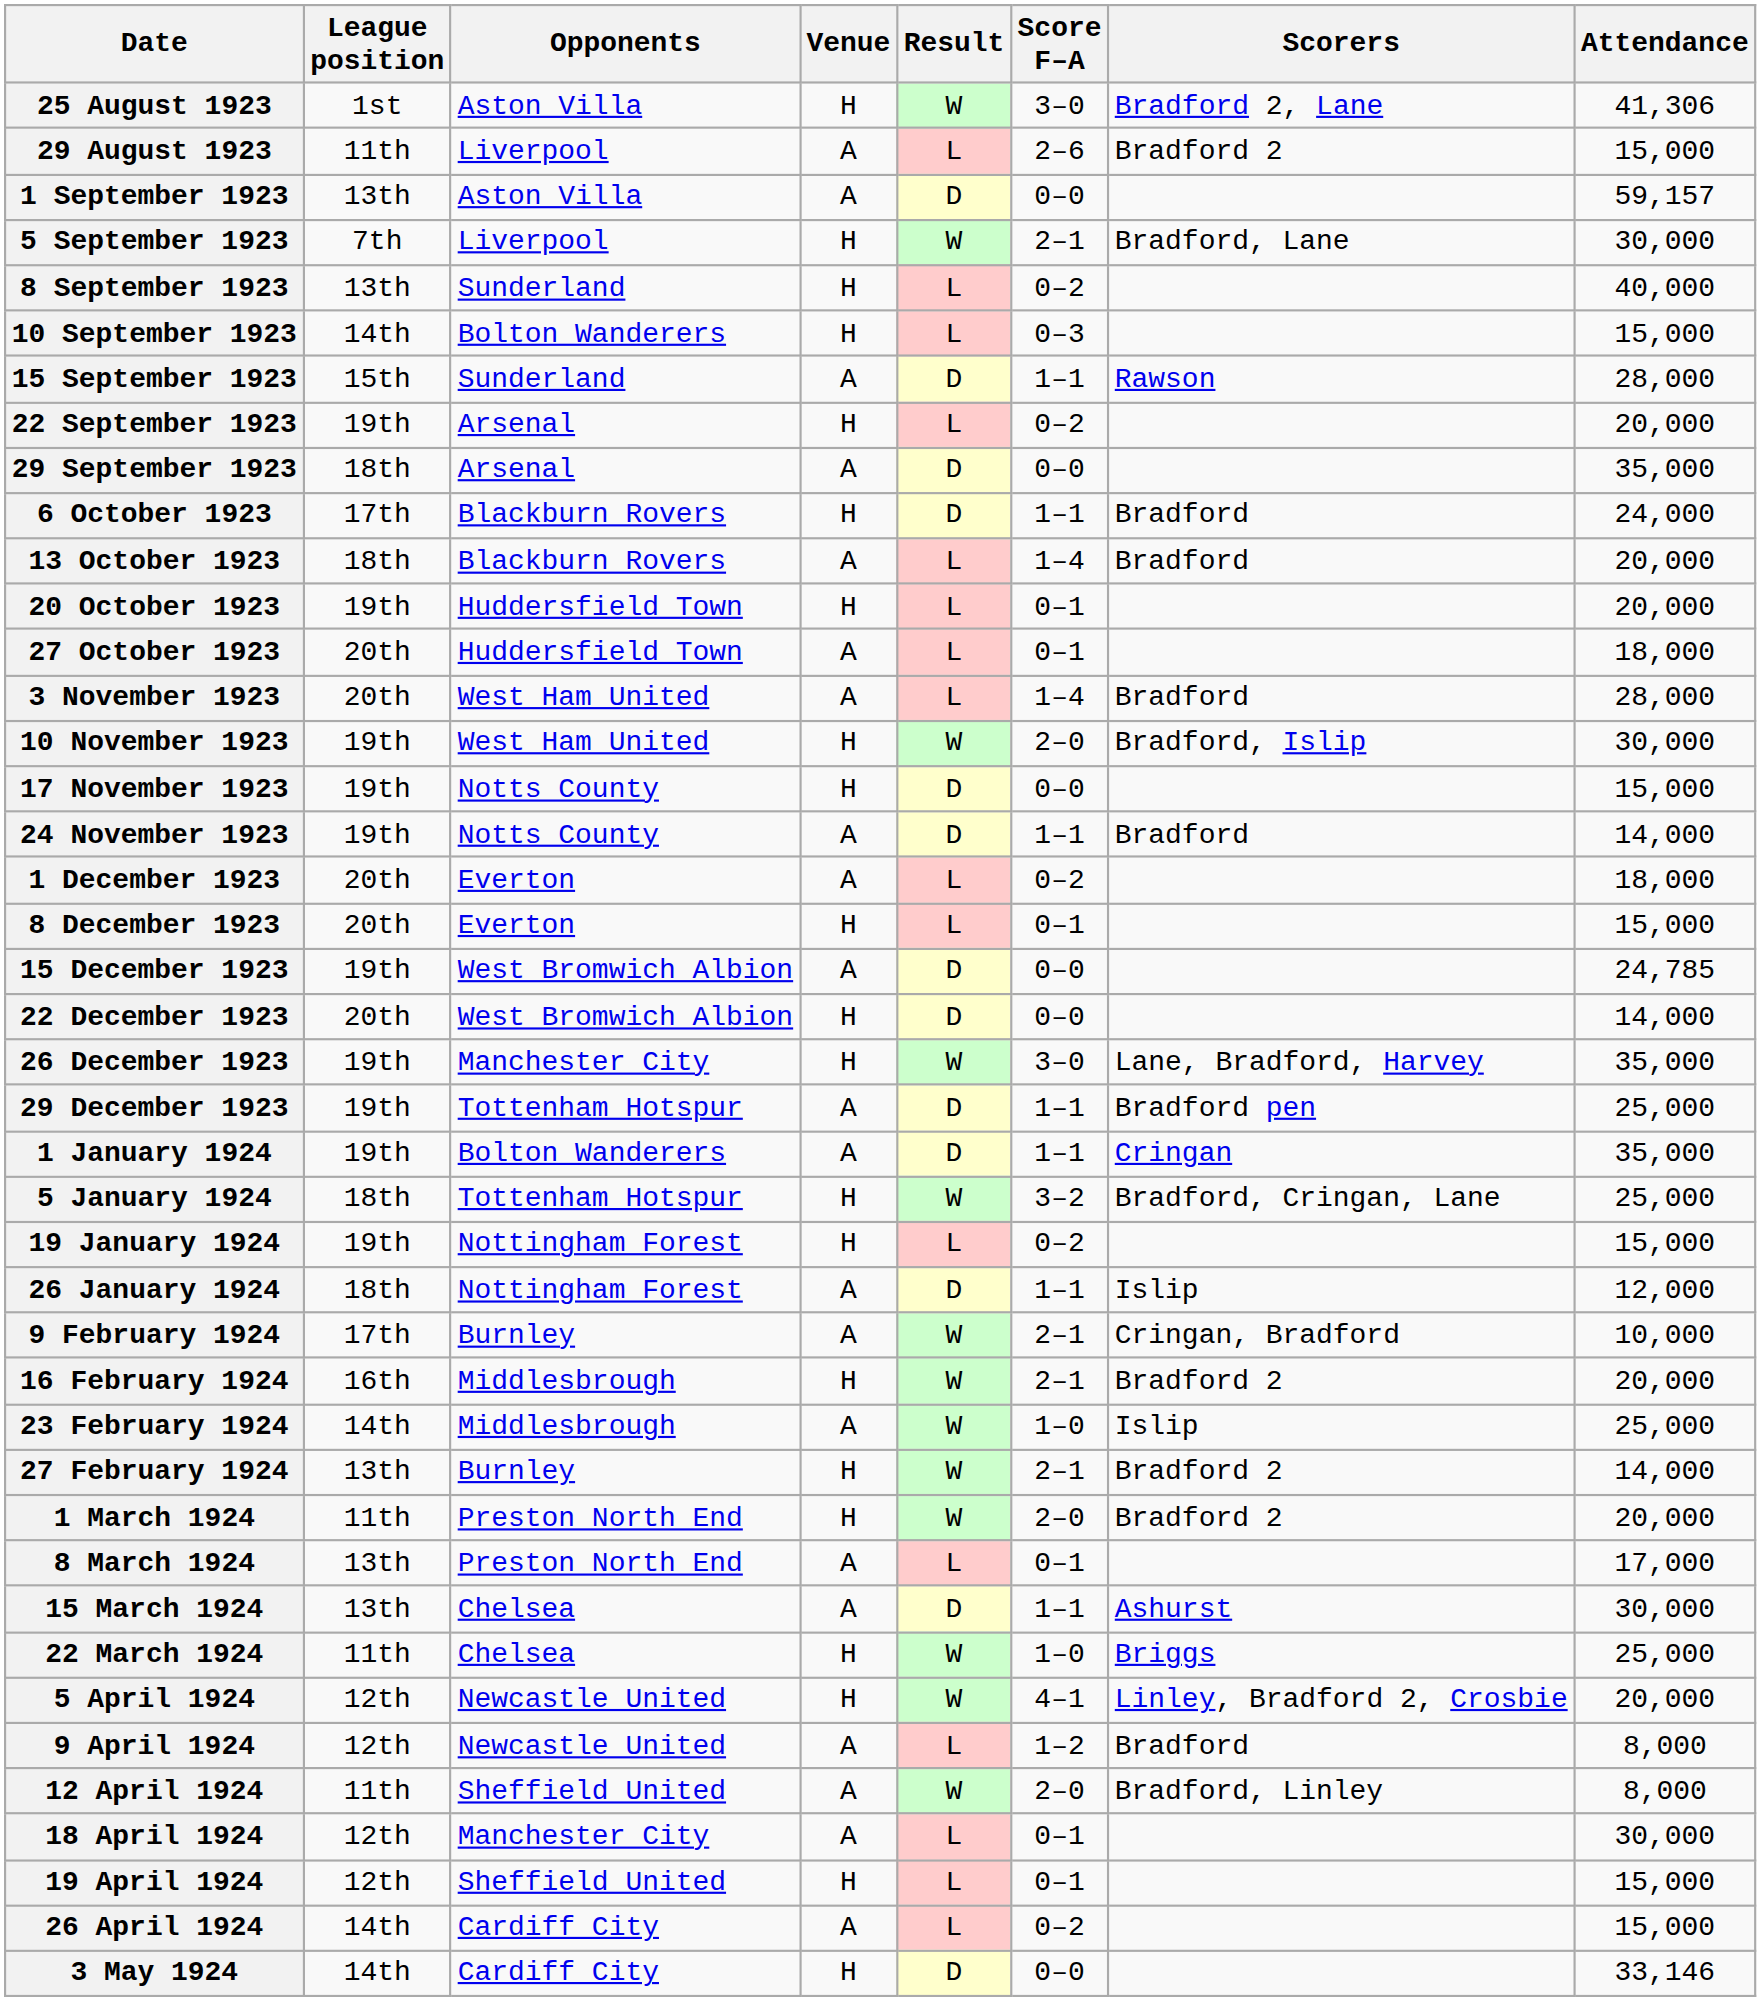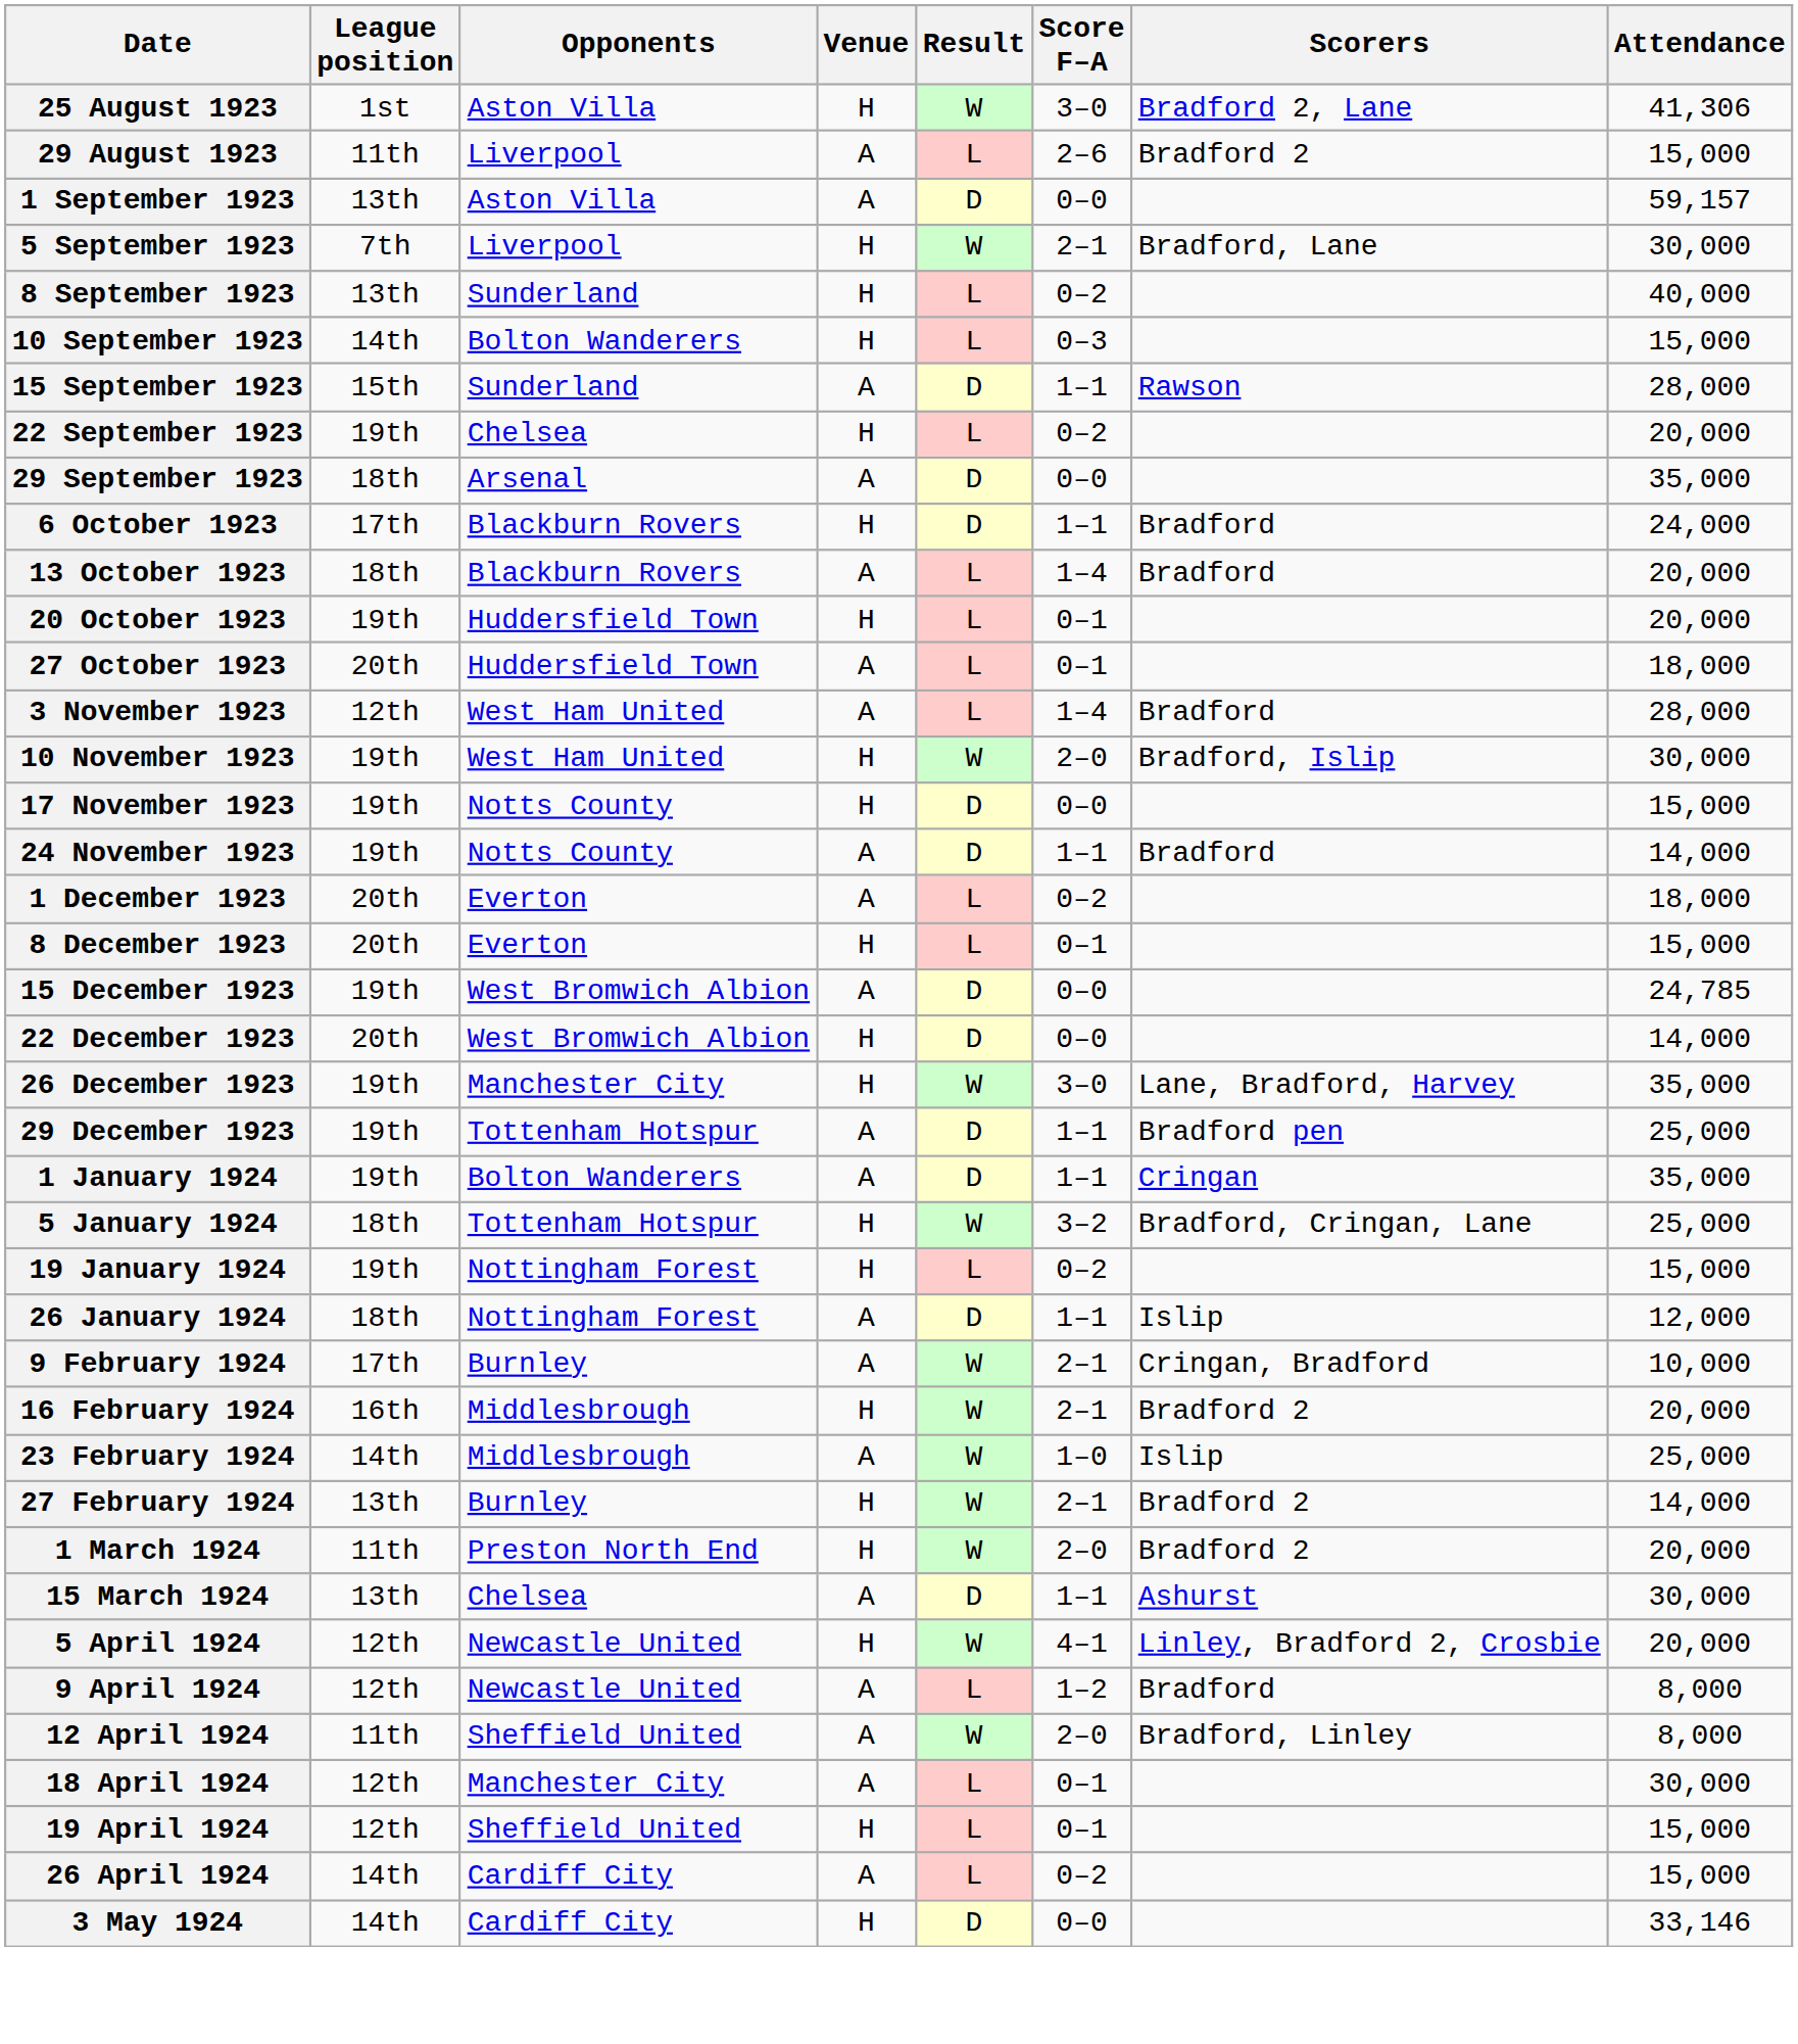 <table class="wikitable plainrowheaders" style="text-align:center">
 <tr>
 <th scope="col">Date</th>
 <th scope="col">League<br>position</th>
 <th scope="col">Opponents</th>
 <th scope="col">Venue</th>
 <th scope="col">Result</th>
 <th scope="col">Score<br>F–A</th>
 <th scope="col">Scorers</th>
 <th scope="col">Attendance</th>
 </tr>
 <tr>
 <th scope="row">25 August 1923</th>
 <td>1st</td>
 <td align="left"><a href='#'>Aston Villa</a></td>
 <td>H</td>
 <td style=background:#cfc>W</td>
 <td>3–0</td>
 <td align="left"><a href='#'>Bradford</a> 2, <a href='#'>Lane</a></td>
 <td>41,306</td>
 </tr>
 <tr>
 <th scope="row">29 August 1923</th>
 <td>11th</td>
 <td align="left"><a href='#'>Liverpool</a></td>
 <td>A</td>
 <td style=background:#fcc>L</td>
 <td>2–6</td>
 <td align="left">Bradford 2</td>
 <td>15,000</td>
 </tr>
 <tr>
 <th scope="row">1 September 1923</th>
 <td>13th</td>
 <td align="left"><a href='#'>Aston Villa</a></td>
 <td>A</td>
 <td style=background:#ffc>D</td>
 <td>0–0</td>
 <td align="left"></td>
 <td>59,157</td>
 </tr>
 <tr>
 <th scope="row">5 September 1923</th>
 <td>7th</td>
 <td align="left"><a href='#'>Liverpool</a></td>
 <td>H</td>
 <td style=background:#cfc>W</td>
 <td>2–1</td>
 <td align="left">Bradford, Lane</td>
 <td>30,000</td>
 </tr>
 <tr>
 <th scope="row">8 September 1923</th>
 <td>13th</td>
 <td align="left"><a href='#'>Sunderland</a></td>
 <td>H</td>
 <td style=background:#fcc>L</td>
 <td>0–2</td>
 <td align="left"></td>
 <td>40,000</td>
 </tr>
 <tr>
 <th scope="row">10 September 1923</th>
 <td>14th</td>
 <td align="left"><a href='#'>Bolton Wanderers</a></td>
 <td>H</td>
 <td style=background:#fcc>L</td>
 <td>0–3</td>
 <td align="left"></td>
 <td>15,000</td>
 </tr>
 <tr>
 <th scope="row">15 September 1923</th>
 <td>15th</td>
 <td align="left"><a href='#'>Sunderland</a></td>
 <td>A</td>
 <td style=background:#ffc>D</td>
 <td>1–1</td>
 <td align="left"><a href='#'>Rawson</a></td>
 <td>28,000</td>
 </tr>
 <tr>
 <th scope="row">22 September 1923</th>
 <td>19th</td>
-<td align="left"><a href='#'>Arsenal</a></td>
+<td align="left"><a href='#'>Chelsea</a></td>
 <td>H</td>
 <td style=background:#fcc>L</td>
 <td>0–2</td>
 <td align="left"></td>
 <td>20,000</td>
 </tr>
 <tr>
 <th scope="row">29 September 1923</th>
 <td>18th</td>
 <td align="left"><a href='#'>Arsenal</a></td>
 <td>A</td>
 <td style=background:#ffc>D</td>
 <td>0–0</td>
 <td align="left"></td>
 <td>35,000</td>
 </tr>
 <tr>
 <th scope="row">6 October 1923</th>
 <td>17th</td>
 <td align="left"><a href='#'>Blackburn Rovers</a></td>
 <td>H</td>
 <td style=background:#ffc>D</td>
 <td>1–1</td>
 <td align="left">Bradford</td>
 <td>24,000</td>
 </tr>
 <tr>
 <th scope="row">13 October 1923</th>
 <td>18th</td>
 <td align="left"><a href='#'>Blackburn Rovers</a></td>
 <td>A</td>
 <td style=background:#fcc>L</td>
 <td>1–4</td>
 <td align="left">Bradford</td>
 <td>20,000</td>
 </tr>
 <tr>
 <th scope="row">20 October 1923</th>
 <td>19th</td>
 <td align="left"><a href='#'>Huddersfield Town</a></td>
 <td>H</td>
 <td style=background:#fcc>L</td>
 <td>0–1</td>
 <td align="left"></td>
 <td>20,000</td>
 </tr>
 <tr>
 <th scope="row">27 October 1923</th>
 <td>20th</td>
 <td align="left"><a href='#'>Huddersfield Town</a></td>
 <td>A</td>
 <td style=background:#fcc>L</td>
 <td>0–1</td>
 <td align="left"></td>
 <td>18,000</td>
 </tr>
 <tr>
 <th scope="row">3 November 1923</th>
-<td>20th</td>
+<td>12th</td>
 <td align="left"><a href='#'>West Ham United</a></td>
 <td>A</td>
 <td style=background:#fcc>L</td>
 <td>1–4</td>
 <td align="left">Bradford</td>
 <td>28,000</td>
 </tr>
 <tr>
 <th scope="row">10 November 1923</th>
 <td>19th</td>
 <td align="left"><a href='#'>West Ham United</a></td>
 <td>H</td>
 <td style=background:#cfc>W</td>
 <td>2–0</td>
 <td align="left">Bradford, <a href='#'>Islip</a></td>
 <td>30,000</td>
 </tr>
 <tr>
 <th scope="row">17 November 1923</th>
 <td>19th</td>
 <td align="left"><a href='#'>Notts County</a></td>
 <td>H</td>
 <td style=background:#ffc>D</td>
 <td>0–0</td>
 <td align="left"></td>
 <td>15,000</td>
 </tr>
 <tr>
 <th scope="row">24 November 1923</th>
 <td>19th</td>
 <td align="left"><a href='#'>Notts County</a></td>
 <td>A</td>
 <td style=background:#ffc>D</td>
 <td>1–1</td>
 <td align="left">Bradford</td>
 <td>14,000</td>
 </tr>
 <tr>
 <th scope="row">1 December 1923</th>
 <td>20th</td>
 <td align="left"><a href='#'>Everton</a></td>
 <td>A</td>
 <td style=background:#fcc>L</td>
 <td>0–2</td>
 <td align="left"></td>
 <td>18,000</td>
 </tr>
 <tr>
 <th scope="row">8 December 1923</th>
 <td>20th</td>
 <td align="left"><a href='#'>Everton</a></td>
 <td>H</td>
 <td style=background:#fcc>L</td>
 <td>0–1</td>
 <td align="left"></td>
 <td>15,000</td>
 </tr>
 <tr>
 <th scope="row">15 December 1923</th>
 <td>19th</td>
 <td align="left"><a href='#'>West Bromwich Albion</a></td>
 <td>A</td>
 <td style=background:#ffc>D</td>
 <td>0–0</td>
 <td align="left"></td>
 <td>24,785</td>
 </tr>
 <tr>
 <th scope="row">22 December 1923</th>
 <td>20th</td>
 <td align="left"><a href='#'>West Bromwich Albion</a></td>
 <td>H</td>
 <td style=background:#ffc>D</td>
 <td>0–0</td>
 <td align="left"></td>
 <td>14,000</td>
 </tr>
 <tr>
 <th scope="row">26 December 1923</th>
 <td>19th</td>
 <td align="left"><a href='#'>Manchester City</a></td>
 <td>H</td>
 <td style=background:#cfc>W</td>
 <td>3–0</td>
 <td align="left">Lane, Bradford, <a href='#'>Harvey</a></td>
 <td>35,000</td>
 </tr>
 <tr>
 <th scope="row">29 December 1923</th>
 <td>19th</td>
 <td align="left"><a href='#'>Tottenham Hotspur</a></td>
 <td>A</td>
 <td style=background:#ffc>D</td>
 <td>1–1</td>
 <td align="left">Bradford <a href='#'>pen</a></td>
 <td>25,000</td>
 </tr>
 <tr>
 <th scope="row">1 January 1924</th>
 <td>19th</td>
 <td align="left"><a href='#'>Bolton Wanderers</a></td>
 <td>A</td>
 <td style=background:#ffc>D</td>
 <td>1–1</td>
 <td align="left"><a href='#'>Cringan</a></td>
 <td>35,000</td>
 </tr>
 <tr>
 <th scope="row">5 January 1924</th>
 <td>18th</td>
 <td align="left"><a href='#'>Tottenham Hotspur</a></td>
 <td>H</td>
 <td style=background:#cfc>W</td>
 <td>3–2</td>
 <td align="left">Bradford, Cringan, Lane</td>
 <td>25,000</td>
 </tr>
 <tr>
 <th scope="row">19 January 1924</th>
 <td>19th</td>
 <td align="left"><a href='#'>Nottingham Forest</a></td>
 <td>H</td>
 <td style=background:#fcc>L</td>
 <td>0–2</td>
 <td align="left"></td>
 <td>15,000</td>
 </tr>
 <tr>
 <th scope="row">26 January 1924</th>
 <td>18th</td>
 <td align="left"><a href='#'>Nottingham Forest</a></td>
 <td>A</td>
 <td style=background:#ffc>D</td>
 <td>1–1</td>
 <td align="left">Islip</td>
 <td>12,000</td>
 </tr>
 <tr>
 <th scope="row">9 February 1924</th>
 <td>17th</td>
 <td align="left"><a href='#'>Burnley</a></td>
 <td>A</td>
 <td style=background:#cfc>W</td>
 <td>2–1</td>
 <td align="left">Cringan, Bradford</td>
 <td>10,000</td>
 </tr>
 <tr>
 <th scope="row">16 February 1924</th>
 <td>16th</td>
 <td align="left"><a href='#'>Middlesbrough</a></td>
 <td>H</td>
 <td style=background:#cfc>W</td>
 <td>2–1</td>
 <td align="left">Bradford 2</td>
 <td>20,000</td>
 </tr>
 <tr>
 <th scope="row">23 February 1924</th>
 <td>14th</td>
 <td align="left"><a href='#'>Middlesbrough</a></td>
 <td>A</td>
 <td style=background:#cfc>W</td>
 <td>1–0</td>
 <td align="left">Islip</td>
 <td>25,000</td>
 </tr>
 <tr>
 <th scope="row">27 February 1924</th>
 <td>13th</td>
 <td align="left"><a href='#'>Burnley</a></td>
 <td>H</td>
 <td style=background:#cfc>W</td>
 <td>2–1</td>
 <td align="left">Bradford 2</td>
 <td>14,000</td>
 </tr>
 <tr>
 <th scope="row">1 March 1924</th>
 <td>11th</td>
 <td align="left"><a href='#'>Preston North End</a></td>
 <td>H</td>
 <td style=background:#cfc>W</td>
 <td>2–0</td>
 <td align="left">Bradford 2</td>
 <td>20,000</td>
 </tr>
 <tr>
-<th scope="row">8 March 1924</th>
-<td>13th</td>
-<td align="left"><a href='#'>Preston North End</a></td>
-<td>A</td>
-<td style=background:#fcc>L</td>
-<td>0–1</td>
-<td align="left"></td>
-<td>17,000</td>
-</tr>
-<tr>
 <th scope="row">15 March 1924</th>
 <td>13th</td>
 <td align="left"><a href='#'>Chelsea</a></td>
 <td>A</td>
 <td style=background:#ffc>D</td>
 <td>1–1</td>
 <td align="left"><a href='#'>Ashurst</a></td>
 <td>30,000</td>
-</tr>
-<tr>
-<th scope="row">22 March 1924</th>
-<td>11th</td>
-<td align="left"><a href='#'>Chelsea</a></td>
-<td>H</td>
-<td style=background:#cfc>W</td>
-<td>1–0</td>
-<td align="left"><a href='#'>Briggs</a></td>
-<td>25,000</td>
 </tr>
 <tr>
 <th scope="row">5 April 1924</th>
 <td>12th</td>
 <td align="left"><a href='#'>Newcastle United</a></td>
 <td>H</td>
 <td style=background:#cfc>W</td>
 <td>4–1</td>
 <td align="left"><a href='#'>Linley</a>, Bradford 2, <a href='#'>Crosbie</a></td>
 <td>20,000</td>
 </tr>
 <tr>
 <th scope="row">9 April 1924</th>
 <td>12th</td>
 <td align="left"><a href='#'>Newcastle United</a></td>
 <td>A</td>
 <td style=background:#fcc>L</td>
 <td>1–2</td>
 <td align="left">Bradford</td>
 <td>8,000</td>
 </tr>
 <tr>
 <th scope="row">12 April 1924</th>
 <td>11th</td>
 <td align="left"><a href='#'>Sheffield United</a></td>
 <td>A</td>
 <td style=background:#cfc>W</td>
 <td>2–0</td>
 <td align="left">Bradford, Linley</td>
 <td>8,000</td>
 </tr>
 <tr>
 <th scope="row">18 April 1924</th>
 <td>12th</td>
 <td align="left"><a href='#'>Manchester City</a></td>
 <td>A</td>
 <td style=background:#fcc>L</td>
 <td>0–1</td>
 <td align="left"></td>
 <td>30,000</td>
 </tr>
 <tr>
 <th scope="row">19 April 1924</th>
 <td>12th</td>
 <td align="left"><a href='#'>Sheffield United</a></td>
 <td>H</td>
 <td style=background:#fcc>L</td>
 <td>0–1</td>
 <td align="left"></td>
 <td>15,000</td>
 </tr>
 <tr>
 <th scope="row">26 April 1924</th>
 <td>14th</td>
 <td align="left"><a href='#'>Cardiff City</a></td>
 <td>A</td>
 <td style=background:#fcc>L</td>
 <td>0–2</td>
 <td align="left"></td>
 <td>15,000</td>
 </tr>
 <tr>
 <th scope="row">3 May 1924</th>
 <td>14th</td>
 <td align="left"><a href='#'>Cardiff City</a></td>
 <td>H</td>
 <td style=background:#ffc>D</td>
 <td>0–0</td>
 <td align="left"></td>
 <td>33,146</td>
 </tr>
 </table>
